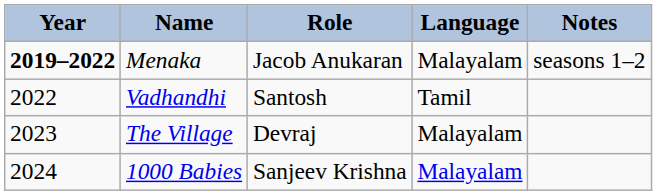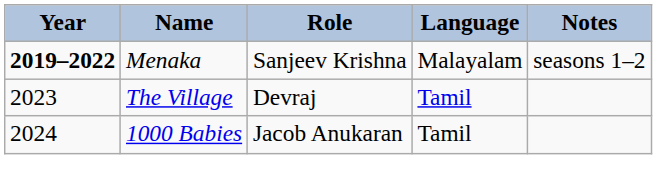 <table class="wikitable">
 <tr>
 <th style="background-color:#b0c4de;">Year</th>
 <th style="background-color:#b0c4de;">Name</th>
 <th style="background-color:#b0c4de;">Role</th>
 <th style="background-color:#b0c4de;">Language</th>
 <th style="background-color:#b0c4de;">Notes</th>
 </tr>
 <tr>
 <td><strong>2019–2022</strong></td>
 <td><em>Menaka</em></td>
-<td>Jacob Anukaran</td>
+<td>Sanjeev Krishna</td>
 <td>Malayalam</td>
 <td>seasons 1–2</td>
-</tr>
-<tr>
-<td>2022</td>
-<td><em><a href='#'>Vadhandhi</a></em></td>
-<td>Santosh</td>
-<td>Tamil</td>
-<td></td>
 </tr>
 <tr>
 <td>2023</td>
 <td><em><a href='#'>The Village</a></em></td>
 <td>Devraj</td>
-<td>Malayalam</td>
+<td><a href='#'>Tamil</a></td>
 <td></td>
 </tr>
 <tr>
 <td>2024</td>
 <td><em><a href='#'>1000 Babies</a></em></td>
-<td>Sanjeev Krishna</td>
-<td><a href='#'>Malayalam</a></td>
+<td>Jacob Anukaran</td>
+<td>Tamil</td>
 <td></td>
 </tr>
 </table>
